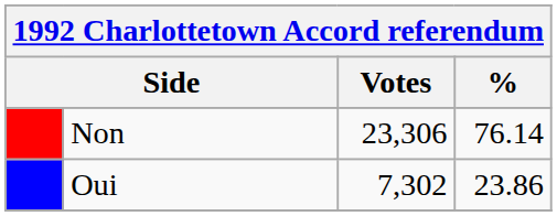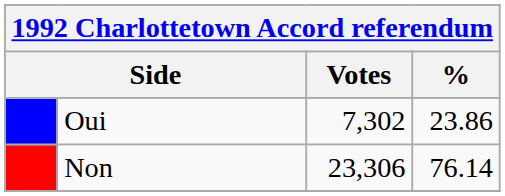 <table class="wikitable" style="font-size: 95%; clear:both">
 <tr style="background-color:#E9E9E9">
 <th colspan=4><a href='#'>1992 Charlottetown Accord referendum</a></th>
 </tr>
 <tr style="background-color:#E9E9E9">
 <th colspan=2 style="width: 130px">Side</th>
 <th style="width: 50px">Votes</th>
 <th style="width: 40px">%</th>
 </tr>
 <tr>
+<td bgcolor="blue"></td>
+<td>Oui</td>
+<td align="right">7,302</td>
+<td align="right">23.86</td>
+</tr>
+<tr>
 <td bgcolor="red"></td>
 <td>Non</td>
 <td align="right">23,306</td>
 <td align="right">76.14</td>
 </tr>
 <tr>
-<td bgcolor="blue"></td>
-<td>Oui</td>
-<td align="right">7,302</td>
-<td align="right">23.86</td>
-</tr>
-<tr>
 </tr>
 </table>
